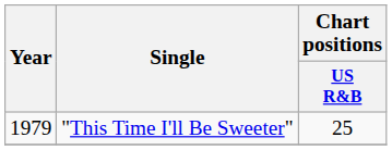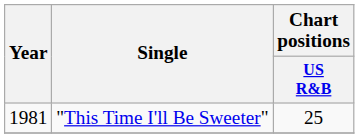 <table class="wikitable" style="text-align:center;">
 <tr>
 <th rowspan="2">Year</th>
 <th rowspan="2">Single</th>
 <th colspan="3">Chart positions</th>
 </tr>
 <tr style="font-size:smaller;">
 <th width="40"><a href='#'>US<br>R&B</a></th>
 </tr>
 <tr>
-<td>1979</td>
+<td>1981</td>
 <td align="left">"<a href='#'>This Time I'll Be Sweeter</a>"</td>
 <td>25</td>
 </tr>
 <tr>
 </tr>
 </table>
